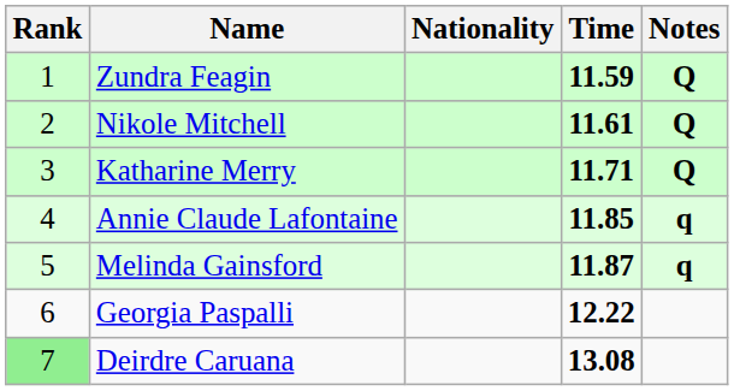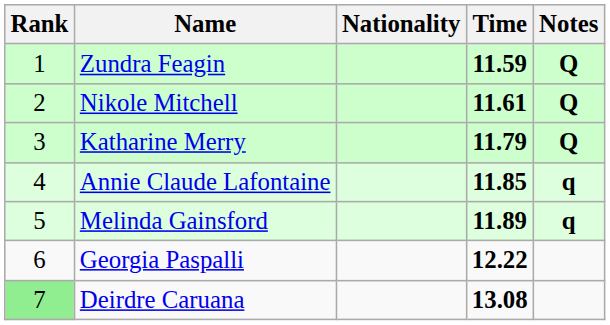 <table class="wikitable sortable" style="text-align:center">
 <tr>
 <th>Rank</th>
 <th>Name</th>
 <th>Nationality</th>
 <th>Time</th>
 <th>Notes</th>
 </tr>
 <tr bgcolor=ccffcc>
 <td>1</td>
 <td align=left><a href='#'>Zundra Feagin</a></td>
 <td align=left></td>
 <td><strong>11.59</strong></td>
 <td><strong>Q</strong></td>
 </tr>
 <tr bgcolor=ccffcc>
 <td>2</td>
 <td align=left><a href='#'>Nikole Mitchell</a></td>
 <td align=left></td>
 <td><strong>11.61</strong></td>
 <td><strong>Q</strong></td>
 </tr>
 <tr bgcolor=ccffcc>
 <td>3</td>
 <td align=left><a href='#'>Katharine Merry</a></td>
 <td align=left></td>
-<td><strong>11.71</strong></td>
+<td><strong>11.79</strong></td>
 <td><strong>Q</strong></td>
 </tr>
 <tr bgcolor=ddffdd>
 <td>4</td>
 <td align=left><a href='#'>Annie Claude Lafontaine</a></td>
 <td align=left></td>
 <td><strong>11.85</strong></td>
 <td><strong>q</strong></td>
 </tr>
 <tr bgcolor=ddffdd>
 <td>5</td>
 <td align=left><a href='#'>Melinda Gainsford</a></td>
 <td align=left></td>
-<td><strong>11.87</strong></td>
+<td><strong>11.89</strong></td>
 <td><strong>q</strong></td>
 </tr>
 <tr>
 <td>6</td>
 <td align=left><a href='#'>Georgia Paspalli</a></td>
 <td align=left></td>
 <td><strong>12.22</strong></td>
 <td></td>
 </tr>
 <tr>
 <td style="background: lightgreen;">7</td>
 <td align=left><a href='#'>Deirdre Caruana</a></td>
 <td align=left></td>
 <td><strong>13.08</strong></td>
 <td></td>
 </tr>
 </table>
